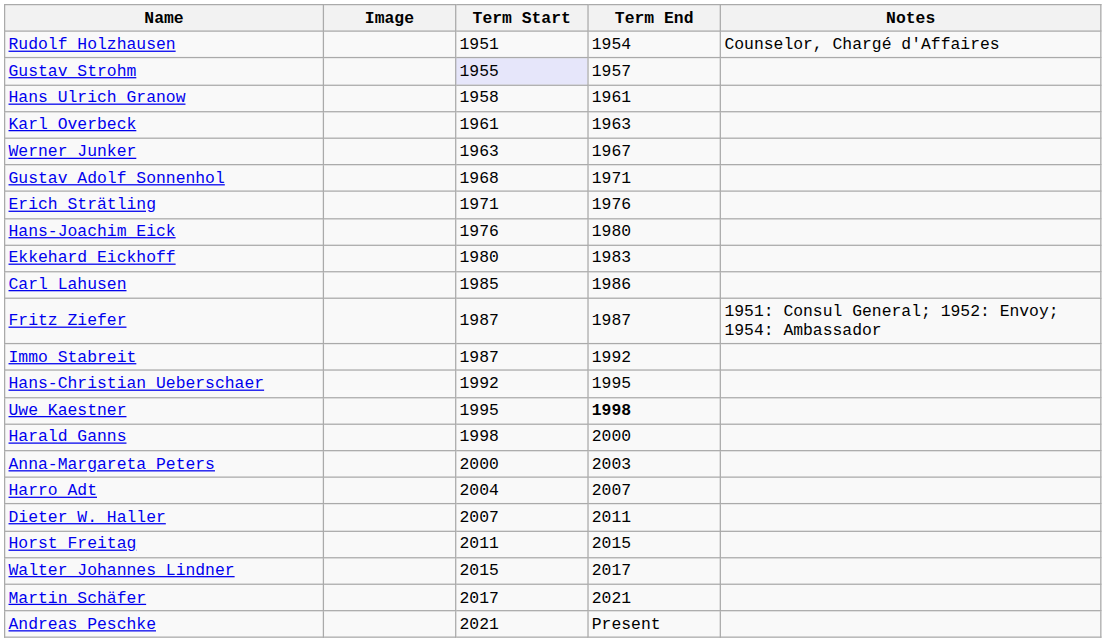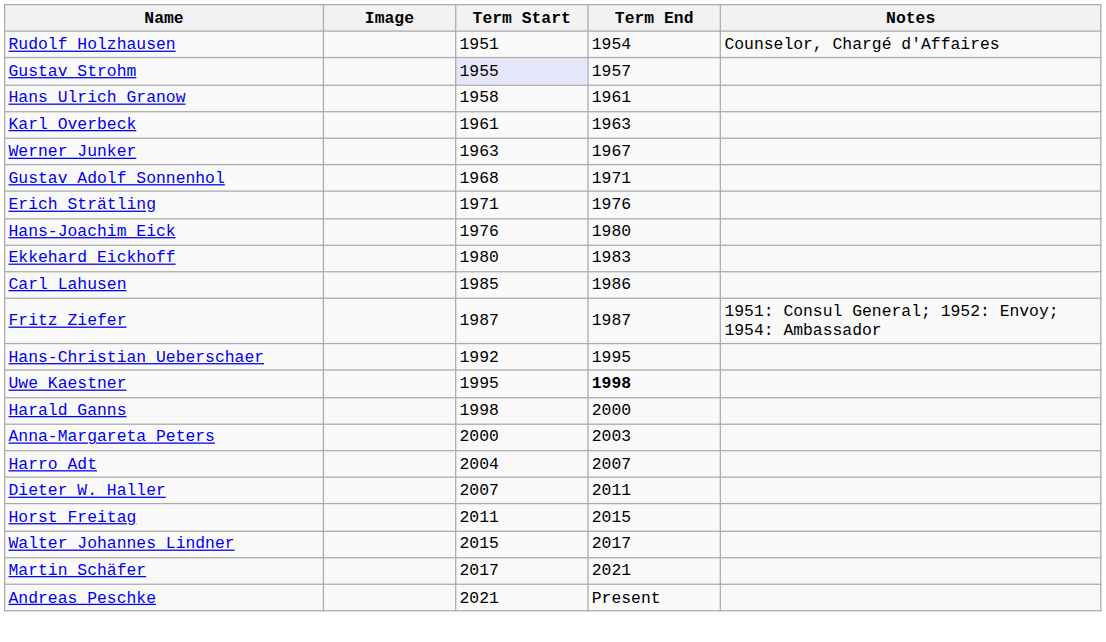 <table class="wikitable">
 <tr>
 <th width="250">Name</th>
 <th width="100">Image</th>
 <th width="100">Term Start</th>
 <th width="100">Term End</th>
 <th width="300">Notes</th>
 </tr>
 <tr>
 <td><a href='#'>Rudolf Holzhausen</a></td>
 <td></td>
 <td>1951</td>
 <td>1954</td>
 <td>Counselor, Chargé d'Affaires</td>
 </tr>
 <tr>
 <td><a href='#'>Gustav Strohm</a></td>
 <td></td>
 <td style="background: lavender;">1955</td>
 <td>1957</td>
 <td></td>
 </tr>
 <tr>
 <td><a href='#'>Hans Ulrich Granow</a></td>
 <td></td>
 <td>1958</td>
 <td>1961</td>
 <td></td>
 </tr>
 <tr>
 <td><a href='#'>Karl Overbeck</a></td>
 <td></td>
 <td>1961</td>
 <td>1963</td>
 <td></td>
 </tr>
 <tr>
 <td><a href='#'>Werner Junker</a></td>
 <td></td>
 <td>1963</td>
 <td>1967</td>
 <td></td>
 </tr>
 <tr>
 <td><a href='#'>Gustav Adolf Sonnenhol</a></td>
 <td></td>
 <td>1968</td>
 <td>1971</td>
 <td></td>
 </tr>
 <tr>
 <td><a href='#'>Erich Strätling</a></td>
 <td></td>
 <td>1971</td>
 <td>1976</td>
 <td></td>
 </tr>
 <tr>
 <td><a href='#'>Hans-Joachim Eick</a></td>
 <td></td>
 <td>1976</td>
 <td>1980</td>
 <td></td>
 </tr>
 <tr>
 <td><a href='#'>Ekkehard Eickhoff</a></td>
 <td></td>
 <td>1980</td>
 <td>1983</td>
 <td></td>
 </tr>
 <tr>
 <td><a href='#'>Carl Lahusen</a></td>
 <td></td>
 <td>1985</td>
 <td>1986</td>
 </tr>
 <tr>
 <td><a href='#'>Fritz Ziefer</a></td>
 <td></td>
 <td>1987</td>
 <td>1987</td>
 <td>1951: Consul General; 1952: Envoy; 1954: Ambassador</td>
 </tr>
 <tr>
-<td><a href='#'>Immo Stabreit</a></td>
-<td></td>
-<td>1987</td>
-<td>1992</td>
-<td></td>
-</tr>
-<tr>
 <td><a href='#'>Hans-Christian Ueberschaer</a></td>
 <td></td>
 <td>1992</td>
 <td>1995</td>
 <td></td>
 </tr>
 <tr>
 <td><a href='#'>Uwe Kaestner</a></td>
 <td></td>
 <td>1995</td>
 <td><strong>1998</strong></td>
 <td></td>
 </tr>
 <tr>
 <td><a href='#'>Harald Ganns</a></td>
 <td></td>
 <td>1998</td>
 <td>2000</td>
 <td></td>
 </tr>
 <tr>
 <td><a href='#'>Anna-Margareta Peters</a></td>
 <td></td>
 <td>2000</td>
 <td>2003</td>
 <td></td>
 </tr>
 <tr>
 <td><a href='#'>Harro Adt</a></td>
 <td></td>
 <td>2004</td>
 <td>2007</td>
 <td></td>
 </tr>
 <tr>
 <td><a href='#'>Dieter W. Haller</a></td>
 <td></td>
 <td>2007</td>
 <td>2011</td>
 <td></td>
 </tr>
 <tr>
 <td><a href='#'>Horst Freitag</a></td>
 <td></td>
 <td>2011</td>
 <td>2015</td>
 <td></td>
 </tr>
 <tr>
 <td><a href='#'>Walter Johannes Lindner</a></td>
 <td></td>
 <td>2015</td>
 <td>2017</td>
 <td></td>
 </tr>
 <tr>
 <td><a href='#'>Martin Schäfer</a></td>
 <td></td>
 <td>2017</td>
 <td>2021</td>
 <td></td>
 </tr>
 <tr>
 <td><a href='#'>Andreas Peschke</a></td>
 <td></td>
 <td>2021</td>
 <td>Present</td>
 <td></td>
 </tr>
 </table>
